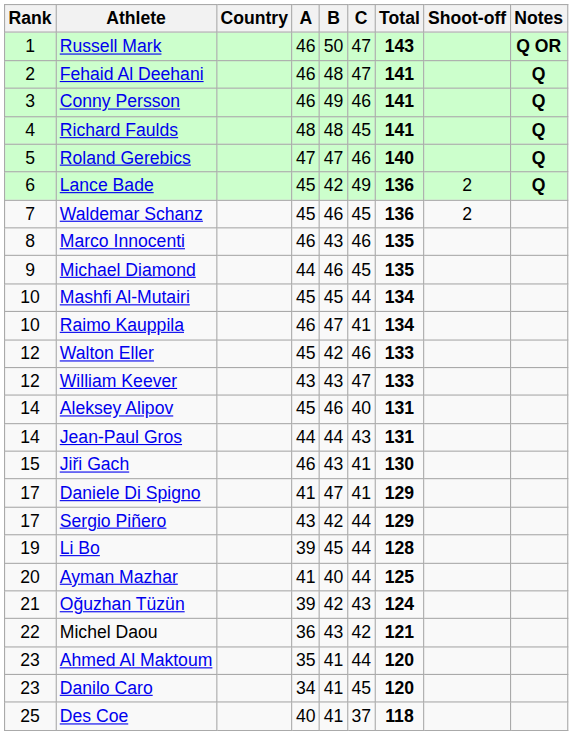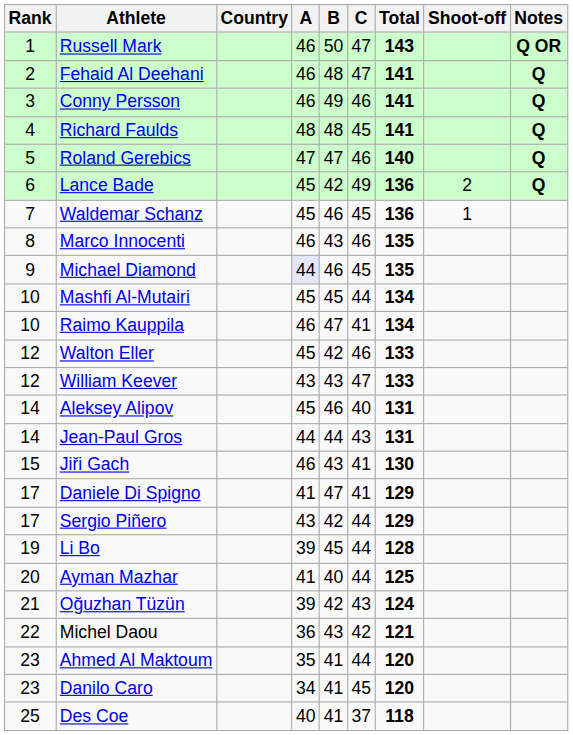 <table class="wikitable sortable" style="text-align: center">
 <tr>
 <th>Rank</th>
 <th>Athlete</th>
 <th>Country</th>
 <th>A</th>
 <th>B</th>
 <th>C</th>
 <th>Total</th>
 <th>Shoot-off</th>
 <th>Notes</th>
 </tr>
 <tr bgcolor=#ccffcc>
 <td>1</td>
 <td align=left><a href='#'>Russell Mark</a></td>
 <td align=left></td>
 <td>46</td>
 <td>50</td>
 <td>47</td>
 <td><strong>143</strong></td>
 <td></td>
 <td><strong>Q OR</strong></td>
 </tr>
 <tr bgcolor=#ccffcc>
 <td>2</td>
 <td align=left><a href='#'>Fehaid Al Deehani</a></td>
 <td align=left></td>
 <td>46</td>
 <td>48</td>
 <td>47</td>
 <td><strong>141</strong></td>
 <td></td>
 <td><strong>Q</strong></td>
 </tr>
 <tr bgcolor=#ccffcc>
 <td>3</td>
 <td align=left><a href='#'>Conny Persson</a></td>
 <td align=left></td>
 <td>46</td>
 <td>49</td>
 <td>46</td>
 <td><strong>141</strong></td>
 <td></td>
 <td><strong>Q</strong></td>
 </tr>
 <tr bgcolor=#ccffcc>
 <td>4</td>
 <td align=left><a href='#'>Richard Faulds</a></td>
 <td align=left></td>
 <td>48</td>
 <td>48</td>
 <td>45</td>
 <td><strong>141</strong></td>
 <td></td>
 <td><strong>Q</strong></td>
 </tr>
 <tr bgcolor=#ccffcc>
 <td>5</td>
 <td align=left><a href='#'>Roland Gerebics</a></td>
 <td align=left></td>
 <td>47</td>
 <td>47</td>
 <td>46</td>
 <td><strong>140</strong></td>
 <td></td>
 <td><strong>Q</strong></td>
 </tr>
 <tr bgcolor=#ccffcc>
 <td>6</td>
 <td align=left><a href='#'>Lance Bade</a></td>
 <td align=left></td>
 <td>45</td>
 <td>42</td>
 <td>49</td>
 <td><strong>136</strong></td>
 <td>2</td>
 <td><strong>Q</strong></td>
 </tr>
 <tr>
 <td>7</td>
 <td align=left><a href='#'>Waldemar Schanz</a></td>
 <td align=left></td>
 <td>45</td>
 <td>46</td>
 <td>45</td>
 <td><strong>136</strong></td>
-<td>2</td>
+<td>1</td>
 <td></td>
 </tr>
 <tr>
 <td>8</td>
 <td align=left><a href='#'>Marco Innocenti</a></td>
 <td align=left></td>
 <td>46</td>
 <td>43</td>
 <td>46</td>
 <td><strong>135</strong></td>
 <td></td>
 <td></td>
 </tr>
 <tr>
 <td>9</td>
 <td align=left><a href='#'>Michael Diamond</a></td>
 <td align=left></td>
-<td>44</td>
+<td style="background: lavender;">44</td>
 <td>46</td>
 <td>45</td>
 <td><strong>135</strong></td>
 <td></td>
 <td></td>
 </tr>
 <tr>
 <td>10</td>
 <td align=left><a href='#'>Mashfi Al-Mutairi</a></td>
 <td align=left></td>
 <td>45</td>
 <td>45</td>
 <td>44</td>
 <td><strong>134</strong></td>
 <td></td>
 <td></td>
 </tr>
 <tr>
 <td>10</td>
 <td align=left><a href='#'>Raimo Kauppila</a></td>
 <td align=left></td>
 <td>46</td>
 <td>47</td>
 <td>41</td>
 <td><strong>134</strong></td>
 <td></td>
 <td></td>
 </tr>
 <tr>
 <td>12</td>
 <td align=left><a href='#'>Walton Eller</a></td>
 <td align=left></td>
 <td>45</td>
 <td>42</td>
 <td>46</td>
 <td><strong>133</strong></td>
 <td></td>
 <td></td>
 </tr>
 <tr>
 <td>12</td>
 <td align=left><a href='#'>William Keever</a></td>
 <td align=left></td>
 <td>43</td>
 <td>43</td>
 <td>47</td>
 <td><strong>133</strong></td>
 <td></td>
 <td></td>
 </tr>
 <tr>
 <td>14</td>
 <td align=left><a href='#'>Aleksey Alipov</a></td>
 <td align=left></td>
 <td>45</td>
 <td>46</td>
 <td>40</td>
 <td><strong>131</strong></td>
 <td></td>
 <td></td>
 </tr>
 <tr>
 <td>14</td>
 <td align=left><a href='#'>Jean-Paul Gros</a></td>
 <td align=left></td>
 <td>44</td>
 <td>44</td>
 <td>43</td>
 <td><strong>131</strong></td>
 <td></td>
 <td></td>
 </tr>
 <tr>
 <td>15</td>
 <td align=left><a href='#'>Jiři Gach</a></td>
 <td align=left></td>
 <td>46</td>
 <td>43</td>
 <td>41</td>
 <td><strong>130</strong></td>
 <td></td>
 <td></td>
 </tr>
 <tr>
 <td>17</td>
 <td align=left><a href='#'>Daniele Di Spigno</a></td>
 <td align=left></td>
 <td>41</td>
 <td>47</td>
 <td>41</td>
 <td><strong>129</strong></td>
 <td></td>
 <td></td>
 </tr>
 <tr>
 <td>17</td>
 <td align=left><a href='#'>Sergio Piñero</a></td>
 <td align=left></td>
 <td>43</td>
 <td>42</td>
 <td>44</td>
 <td><strong>129</strong></td>
 <td></td>
 <td></td>
 </tr>
 <tr>
 <td>19</td>
 <td align=left><a href='#'>Li Bo</a></td>
 <td align=left></td>
 <td>39</td>
 <td>45</td>
 <td>44</td>
 <td><strong>128</strong></td>
 <td></td>
 <td></td>
 </tr>
 <tr>
 <td>20</td>
 <td align=left><a href='#'>Ayman Mazhar</a></td>
 <td align=left></td>
 <td>41</td>
 <td>40</td>
 <td>44</td>
 <td><strong>125</strong></td>
 <td></td>
 <td></td>
 </tr>
 <tr>
 <td>21</td>
 <td align=left><a href='#'>Oğuzhan Tüzün</a></td>
 <td align=left></td>
 <td>39</td>
 <td>42</td>
 <td>43</td>
 <td><strong>124</strong></td>
 <td></td>
 <td></td>
 </tr>
 <tr>
 <td>22</td>
 <td align=left>Michel Daou</td>
 <td align=left></td>
 <td>36</td>
 <td>43</td>
 <td>42</td>
 <td><strong>121</strong></td>
 <td></td>
 <td></td>
 </tr>
 <tr>
 <td>23</td>
 <td align=left><a href='#'>Ahmed Al Maktoum</a></td>
 <td align=left></td>
 <td>35</td>
 <td>41</td>
 <td>44</td>
 <td><strong>120</strong></td>
 <td></td>
 <td></td>
 </tr>
 <tr>
 <td>23</td>
 <td align=left><a href='#'>Danilo Caro</a></td>
 <td align=left></td>
 <td>34</td>
 <td>41</td>
 <td>45</td>
 <td><strong>120</strong></td>
 <td></td>
 <td></td>
 </tr>
 <tr>
 <td>25</td>
 <td align=left><a href='#'>Des Coe</a></td>
 <td align=left></td>
 <td>40</td>
 <td>41</td>
 <td>37</td>
 <td><strong>118</strong></td>
 <td></td>
 <td></td>
 </tr>
 </table>
